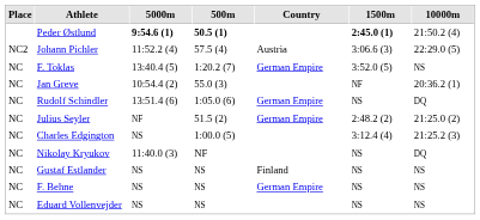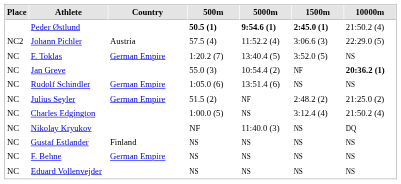 <table cellspacing="1" cellpadding="3" style="border:1px solid #AAAAAA;font-size:90%">
 <tr bgcolor="#E4E4E4">
 <th style="border-bottom:1px solid #AAAAAA" width=15>Place</th>
 <th style="border-bottom:1px solid #AAAAAA" width=125>Athlete</th>
+<th style="border-bottom:1px solid #AAAAAA" width=125>Country</th>
+<th style="border-bottom:1px solid #AAAAAA" width=80>500m</th>
 <th style="border-bottom:1px solid #AAAAAA" width=80>5000m</th>
-<th style="border-bottom:1px solid #AAAAAA" width=80>500m</th>
-<th style="border-bottom:1px solid #AAAAAA" width=125>Country</th>
 <th style="border-bottom:1px solid #AAAAAA" width=80>1500m</th>
 <th style="border-bottom:1px solid #AAAAAA" width=80>10000m</th>
 </tr>
 <tr>
 <td></td>
 <td><a href='#'>Peder Østlund</a></td>
+<td></td>
+<td><strong>50.5 (1)</strong></td>
 <td><strong>9:54.6 (1)</strong></td>
-<td><strong>50.5 (1)</strong></td>
-<td></td>
 <td><strong>2:45.0 (1)</strong></td>
 <td>21:50.2 (4)</td>
 </tr>
 <tr>
 <td>NC2</td>
 <td><a href='#'>Johann Pichler</a></td>
+<td> Austria</td>
+<td>57.5 (4)</td>
 <td>11:52.2 (4)</td>
-<td>57.5 (4)</td>
-<td> Austria</td>
 <td>3:06.6 (3)</td>
 <td>22:29.0 (5)</td>
 </tr>
 <tr>
 <td>NC</td>
 <td><a href='#'>F. Toklas</a></td>
+<td> <a href='#'>German Empire</a></td>
+<td>1:20.2 (7)</td>
 <td>13:40.4 (5)</td>
-<td>1:20.2 (7)</td>
-<td> <a href='#'>German Empire</a></td>
 <td>3:52.0 (5)</td>
 <td><small>NS</small></td>
 </tr>
 <tr>
 <td>NC</td>
 <td><a href='#'>Jan Greve</a></td>
+<td></td>
+<td>55.0 (3)</td>
 <td>10:54.4 (2)</td>
-<td>55.0 (3)</td>
-<td></td>
 <td><small>NF</small></td>
-<td>20:36.2 (1)</td>
+<td><strong>20:36.2 (1)</strong></td>
 </tr>
 <tr>
 <td>NC</td>
 <td><a href='#'>Rudolf Schindler</a></td>
+<td> <a href='#'>German Empire</a></td>
+<td>1:05.0 (6)</td>
 <td>13:51.4 (6)</td>
-<td>1:05.0 (6)</td>
-<td> <a href='#'>German Empire</a></td>
 <td><small>NS</small></td>
-<td><small>DQ</small></td>
+<td><small>NS</small></td>
 </tr>
 <tr>
 <td>NC</td>
 <td><a href='#'>Julius Seyler</a></td>
+<td> <a href='#'>German Empire</a></td>
+<td>51.5 (2)</td>
 <td><small>NF</small></td>
-<td>51.5 (2)</td>
-<td> <a href='#'>German Empire</a></td>
 <td>2:48.2 (2)</td>
 <td>21:25.0 (2)</td>
 </tr>
 <tr>
 <td>NC</td>
 <td><a href='#'>Charles Edgington</a></td>
+<td></td>
+<td>1:00.0 (5)</td>
 <td><small>NS</small></td>
-<td>1:00.0 (5)</td>
-<td></td>
 <td>3:12.4 (4)</td>
-<td>21:25.2 (3)</td>
+<td>21:50.2 (4)</td>
 </tr>
 <tr>
 <td>NC</td>
 <td><a href='#'>Nikolay Kryukov</a></td>
+<td></td>
+<td>NF</td>
 <td>11:40.0 (3)</td>
-<td>NF</td>
-<td></td>
 <td><small>NS</small></td>
 <td><small>DQ</small></td>
 </tr>
 <tr>
 <td>NC</td>
 <td><a href='#'>Gustaf Estlander</a></td>
+<td> Finland</td>
 <td><small>NS</small></td>
 <td><small>NS</small></td>
-<td> Finland</td>
 <td><small>NS</small></td>
 <td><small>NS</small></td>
 </tr>
 <tr>
 <td>NC</td>
 <td><a href='#'>F. Behne</a></td>
+<td> <a href='#'>German Empire</a></td>
 <td><small>NS</small></td>
 <td><small>NS</small></td>
-<td> <a href='#'>German Empire</a></td>
 <td><small>NS</small></td>
 <td><small>NS</small></td>
 </tr>
 <tr>
 <td>NC</td>
 <td><a href='#'>Eduard Vollenvejder</a></td>
+<td></td>
 <td><small>NS</small></td>
 <td><small>NS</small></td>
-<td></td>
 <td><small>NS</small></td>
 <td><small>NS</small></td>
 </tr>
 </table>
